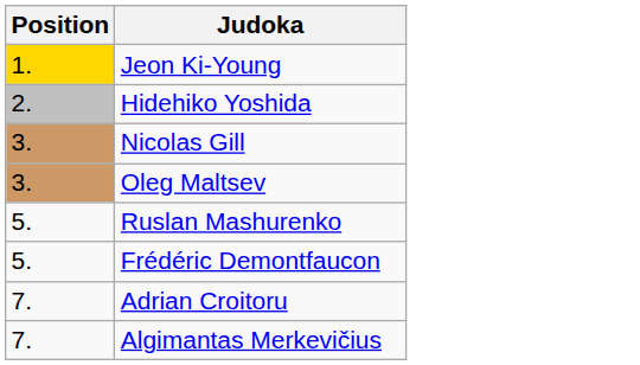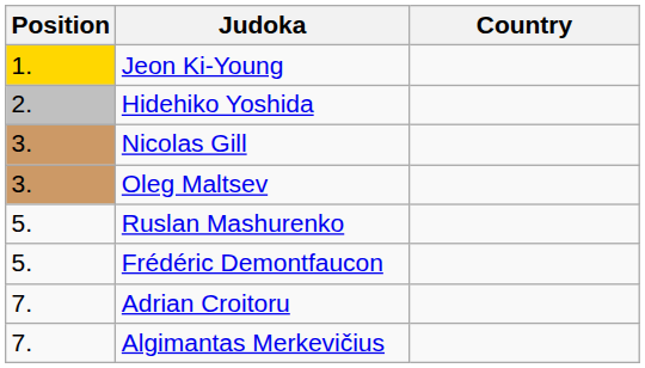 <table class=wikitable>
 <tr>
 <th>Position</th>
 <th width=180>Judoka</th>
+<th width=140>Country</th>
 </tr>
 <tr>
 <td bgcolor=gold>1.</td>
 <td><a href='#'>Jeon Ki-Young</a></td>
+<td></td>
 </tr>
 <tr>
 <td bgcolor=silver>2.</td>
 <td><a href='#'>Hidehiko Yoshida</a></td>
+<td></td>
 </tr>
 <tr>
 <td bgcolor=CC9966>3.</td>
 <td><a href='#'>Nicolas Gill</a></td>
+<td></td>
 </tr>
 <tr>
 <td bgcolor=CC9966>3.</td>
 <td><a href='#'>Oleg Maltsev</a></td>
+<td></td>
 </tr>
 <tr>
 <td>5.</td>
 <td><a href='#'>Ruslan Mashurenko</a></td>
+<td></td>
 </tr>
 <tr>
 <td>5.</td>
 <td><a href='#'>Frédéric Demontfaucon</a></td>
+<td></td>
 </tr>
 <tr>
 <td>7.</td>
 <td><a href='#'>Adrian Croitoru</a></td>
+<td></td>
 </tr>
 <tr>
 <td>7.</td>
 <td><a href='#'>Algimantas Merkevičius</a></td>
+<td></td>
 </tr>
 </table>
